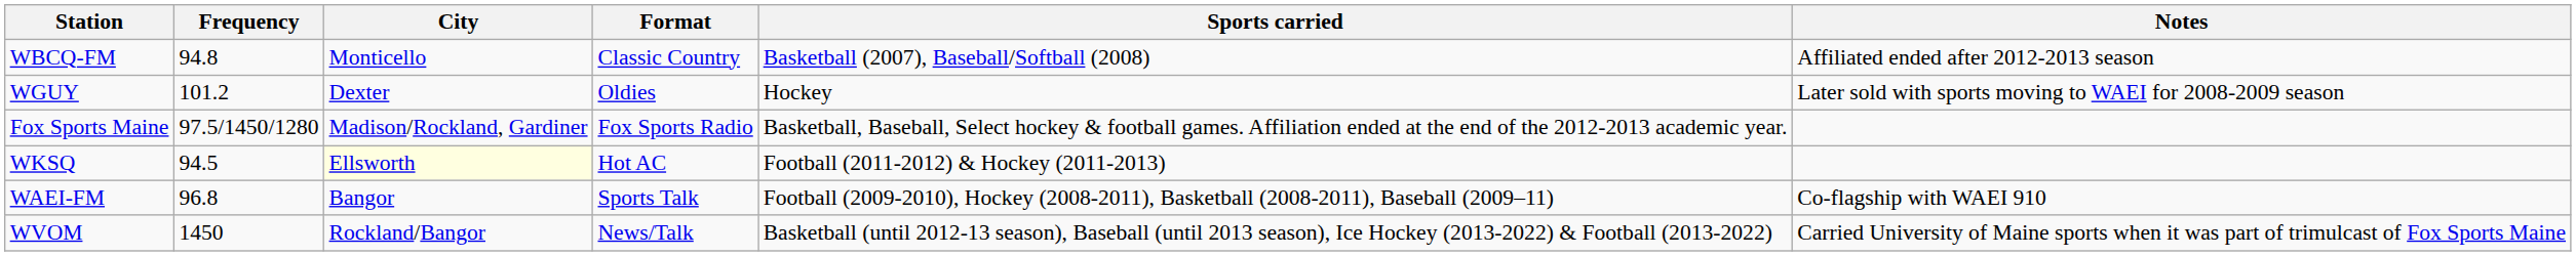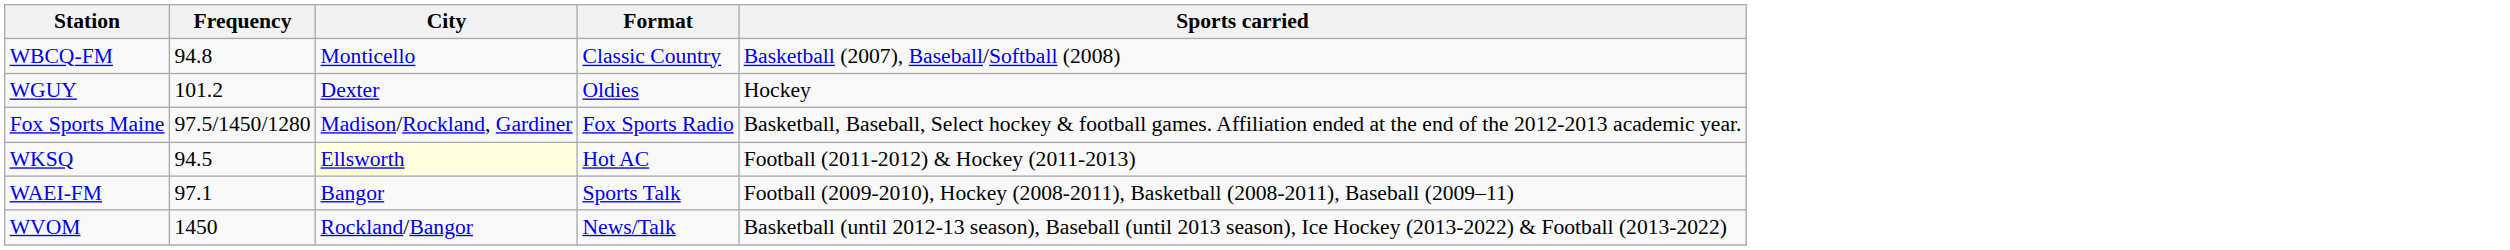 <table class="wikitable">
 <tr>
 <th>Station</th>
 <th>Frequency</th>
 <th>City</th>
 <th>Format</th>
 <th>Sports carried</th>
-<th>Notes</th>
 </tr>
 <tr>
 <td><a href='#'>WBCQ-FM</a></td>
 <td>94.8</td>
 <td><a href='#'>Monticello</a></td>
 <td><a href='#'>Classic Country</a></td>
 <td><a href='#'>Basketball</a> (2007), <a href='#'>Baseball</a>/<a href='#'>Softball</a> (2008)</td>
-<td>Affiliated ended after 2012-2013 season</td>
 </tr>
 <tr>
 <td><a href='#'>WGUY</a></td>
 <td>101.2</td>
 <td><a href='#'>Dexter</a></td>
 <td><a href='#'>Oldies</a></td>
 <td>Hockey</td>
-<td>Later sold with sports moving to <a href='#'>WAEI</a> for 2008-2009 season</td>
 </tr>
 <tr>
 <td><a href='#'>Fox Sports Maine</a></td>
 <td>97.5/1450/1280</td>
 <td><a href='#'>Madison</a>/<a href='#'>Rockland</a>, <a href='#'>Gardiner</a></td>
 <td><a href='#'>Fox Sports Radio</a></td>
 <td>Basketball, Baseball, Select hockey & football games. Affiliation ended at the end of the 2012-2013 academic year.</td>
-<td></td>
 </tr>
 <tr>
 <td><a href='#'>WKSQ</a></td>
 <td>94.5</td>
 <td style="background: lightyellow;"><a href='#'>Ellsworth</a></td>
 <td><a href='#'>Hot AC</a></td>
 <td>Football (2011-2012) & Hockey (2011-2013)</td>
-<td></td>
 </tr>
 <tr>
 <td><a href='#'>WAEI-FM</a></td>
-<td>96.8</td>
+<td>97.1</td>
 <td><a href='#'>Bangor</a></td>
 <td><a href='#'>Sports Talk</a></td>
 <td>Football (2009-2010), Hockey (2008-2011), Basketball (2008-2011), Baseball (2009–11)</td>
-<td>Co-flagship with WAEI 910</td>
 </tr>
 <tr>
 <td><a href='#'>WVOM</a></td>
 <td>1450</td>
 <td><a href='#'>Rockland</a>/<a href='#'>Bangor</a></td>
 <td><a href='#'>News/Talk</a></td>
 <td>Basketball (until 2012-13 season), Baseball (until 2013 season), Ice Hockey (2013-2022) & Football (2013-2022)</td>
-<td>Carried University of Maine sports when it was part of trimulcast of <a href='#'>Fox Sports Maine</a></td>
 </tr>
 </table>
